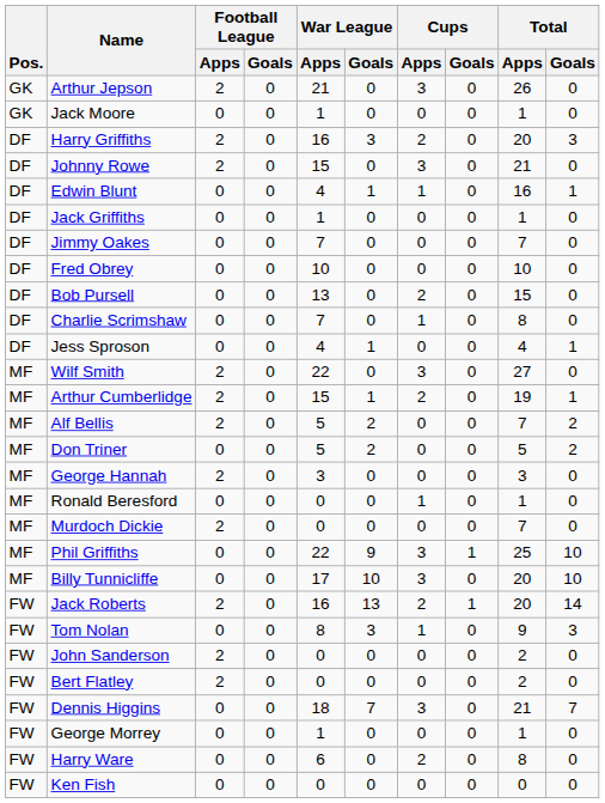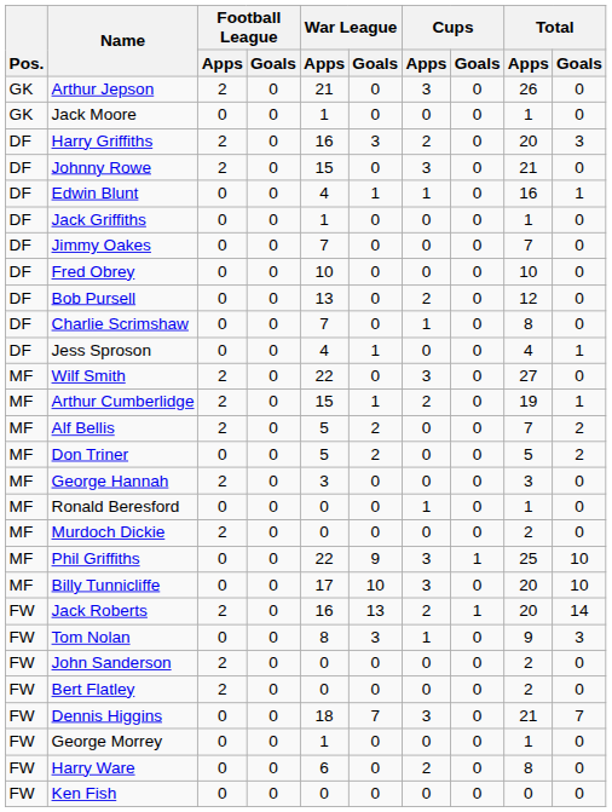 <table class="wikitable" style="text-align:center">
 <tr>
 <th rowspan="2" style="vertical-align:bottom;">Pos.</th>
 <th rowspan="2">Name</th>
 <th colspan="2" style="width:85px;">Football League</th>
 <th colspan="2" style="width:85px;">War League</th>
 <th colspan="2" style="width:85px;">Cups</th>
 <th colspan="2" style="width:85px;">Total</th>
 </tr>
 <tr>
 <th>Apps</th>
 <th>Goals</th>
 <th>Apps</th>
 <th>Goals</th>
 <th>Apps</th>
 <th>Goals</th>
 <th>Apps</th>
 <th>Goals</th>
 </tr>
 <tr>
 <td align="left">GK</td>
 <td align="left"> <a href='#'>Arthur Jepson</a></td>
 <td>2</td>
 <td>0</td>
 <td>21</td>
 <td>0</td>
 <td>3</td>
 <td>0</td>
 <td>26</td>
 <td>0</td>
 </tr>
 <tr>
 <td align="left">GK</td>
 <td align="left"> Jack Moore</td>
 <td>0</td>
 <td>0</td>
 <td>1</td>
 <td>0</td>
 <td>0</td>
 <td>0</td>
 <td>1</td>
 <td>0</td>
 </tr>
 <tr>
 <td align="left">DF</td>
 <td align="left"> <a href='#'>Harry Griffiths</a></td>
 <td>2</td>
 <td>0</td>
 <td>16</td>
 <td>3</td>
 <td>2</td>
 <td>0</td>
 <td>20</td>
 <td>3</td>
 </tr>
 <tr>
 <td align="left">DF</td>
 <td align="left"> <a href='#'>Johnny Rowe</a></td>
 <td>2</td>
 <td>0</td>
 <td>15</td>
 <td>0</td>
 <td>3</td>
 <td>0</td>
 <td>21</td>
 <td>0</td>
 </tr>
 <tr>
 <td align="left">DF</td>
 <td align="left"> <a href='#'>Edwin Blunt</a></td>
 <td>0</td>
 <td>0</td>
 <td>4</td>
 <td>1</td>
 <td>1</td>
 <td>0</td>
 <td>16</td>
 <td>1</td>
 </tr>
 <tr>
 <td align="left">DF</td>
 <td align="left"> <a href='#'>Jack Griffiths</a></td>
 <td>0</td>
 <td>0</td>
 <td>1</td>
 <td>0</td>
 <td>0</td>
 <td>0</td>
 <td>1</td>
 <td>0</td>
 </tr>
 <tr>
 <td align="left">DF</td>
 <td align="left"> <a href='#'>Jimmy Oakes</a></td>
 <td>0</td>
 <td>0</td>
 <td>7</td>
 <td>0</td>
 <td>0</td>
 <td>0</td>
 <td>7</td>
 <td>0</td>
 </tr>
 <tr>
 <td align="left">DF</td>
 <td align="left"> <a href='#'>Fred Obrey</a></td>
 <td>0</td>
 <td>0</td>
 <td>10</td>
 <td>0</td>
 <td>0</td>
 <td>0</td>
 <td>10</td>
 <td>0</td>
 </tr>
 <tr>
 <td align="left">DF</td>
 <td align="left"> <a href='#'>Bob Pursell</a></td>
 <td>0</td>
 <td>0</td>
 <td>13</td>
 <td>0</td>
 <td>2</td>
 <td>0</td>
-<td>15</td>
+<td>12</td>
 <td>0</td>
 </tr>
 <tr>
 <td align="left">DF</td>
 <td align="left"> <a href='#'>Charlie Scrimshaw</a></td>
 <td>0</td>
 <td>0</td>
 <td>7</td>
 <td>0</td>
 <td>1</td>
 <td>0</td>
 <td>8</td>
 <td>0</td>
 </tr>
 <tr>
 <td align="left">DF</td>
 <td align="left"> Jess Sproson</td>
 <td>0</td>
 <td>0</td>
 <td>4</td>
 <td>1</td>
 <td>0</td>
 <td>0</td>
 <td>4</td>
 <td>1</td>
 </tr>
 <tr>
 <td align="left">MF</td>
 <td align="left"> <a href='#'>Wilf Smith</a></td>
 <td>2</td>
 <td>0</td>
 <td>22</td>
 <td>0</td>
 <td>3</td>
 <td>0</td>
 <td>27</td>
 <td>0</td>
 </tr>
 <tr>
 <td align="left">MF</td>
 <td align="left"> <a href='#'>Arthur Cumberlidge</a></td>
 <td>2</td>
 <td>0</td>
 <td>15</td>
 <td>1</td>
 <td>2</td>
 <td>0</td>
 <td>19</td>
 <td>1</td>
 </tr>
 <tr>
 <td align="left">MF</td>
 <td align="left"> <a href='#'>Alf Bellis</a></td>
 <td>2</td>
 <td>0</td>
 <td>5</td>
 <td>2</td>
 <td>0</td>
 <td>0</td>
 <td>7</td>
 <td>2</td>
 </tr>
 <tr>
 <td align="left">MF</td>
 <td align="left"> <a href='#'>Don Triner</a></td>
 <td>0</td>
 <td>0</td>
 <td>5</td>
 <td>2</td>
 <td>0</td>
 <td>0</td>
 <td>5</td>
 <td>2</td>
 </tr>
 <tr>
 <td align="left">MF</td>
 <td align="left"> <a href='#'>George Hannah</a></td>
 <td>2</td>
 <td>0</td>
 <td>3</td>
 <td>0</td>
 <td>0</td>
 <td>0</td>
 <td>3</td>
 <td>0</td>
 </tr>
 <tr>
 <td align="left">MF</td>
 <td align="left"> Ronald Beresford</td>
 <td>0</td>
 <td>0</td>
 <td>0</td>
 <td>0</td>
 <td>1</td>
 <td>0</td>
 <td>1</td>
 <td>0</td>
 </tr>
 <tr>
 <td align="left">MF</td>
 <td align="left"> <a href='#'>Murdoch Dickie</a></td>
 <td>2</td>
 <td>0</td>
 <td>0</td>
 <td>0</td>
 <td>0</td>
 <td>0</td>
-<td>7</td>
+<td>2</td>
 <td>0</td>
 </tr>
 <tr>
 <td align="left">MF</td>
 <td align="left"> <a href='#'>Phil Griffiths</a></td>
 <td>0</td>
 <td>0</td>
 <td>22</td>
 <td>9</td>
 <td>3</td>
 <td>1</td>
 <td>25</td>
 <td>10</td>
 </tr>
 <tr>
 <td align="left">MF</td>
 <td align="left"> <a href='#'>Billy Tunnicliffe</a></td>
 <td>0</td>
 <td>0</td>
 <td>17</td>
 <td>10</td>
 <td>3</td>
 <td>0</td>
 <td>20</td>
 <td>10</td>
 </tr>
 <tr>
 <td align="left">FW</td>
 <td align="left"> <a href='#'>Jack Roberts</a></td>
 <td>2</td>
 <td>0</td>
 <td>16</td>
 <td>13</td>
 <td>2</td>
 <td>1</td>
 <td>20</td>
 <td>14</td>
 </tr>
 <tr>
 <td align="left">FW</td>
 <td align="left"> <a href='#'>Tom Nolan</a></td>
 <td>0</td>
 <td>0</td>
 <td>8</td>
 <td>3</td>
 <td>1</td>
 <td>0</td>
 <td>9</td>
 <td>3</td>
 </tr>
 <tr>
 <td align="left">FW</td>
 <td align="left"> <a href='#'>John Sanderson</a></td>
 <td>2</td>
 <td>0</td>
 <td>0</td>
 <td>0</td>
 <td>0</td>
 <td>0</td>
 <td>2</td>
 <td>0</td>
 </tr>
 <tr>
 <td align="left">FW</td>
 <td align="left"> <a href='#'>Bert Flatley</a></td>
 <td>2</td>
 <td>0</td>
 <td>0</td>
 <td>0</td>
 <td>0</td>
 <td>0</td>
 <td>2</td>
 <td>0</td>
 </tr>
 <tr>
 <td align="left">FW</td>
 <td align="left"> <a href='#'>Dennis Higgins</a></td>
 <td>0</td>
 <td>0</td>
 <td>18</td>
 <td>7</td>
 <td>3</td>
 <td>0</td>
 <td>21</td>
 <td>7</td>
 </tr>
 <tr>
 <td align="left">FW</td>
 <td align="left"> George Morrey</td>
 <td>0</td>
 <td>0</td>
 <td>1</td>
 <td>0</td>
 <td>0</td>
 <td>0</td>
 <td>1</td>
 <td>0</td>
 </tr>
 <tr>
 <td align="left">FW</td>
 <td align="left"> <a href='#'>Harry Ware</a></td>
 <td>0</td>
 <td>0</td>
 <td>6</td>
 <td>0</td>
 <td>2</td>
 <td>0</td>
 <td>8</td>
 <td>0</td>
 </tr>
 <tr>
 <td align="left">FW</td>
 <td align="left"> <a href='#'>Ken Fish</a></td>
 <td>0</td>
 <td>0</td>
 <td>0</td>
 <td>0</td>
 <td>0</td>
 <td>0</td>
 <td>0</td>
 <td>0</td>
 </tr>
 </table>
